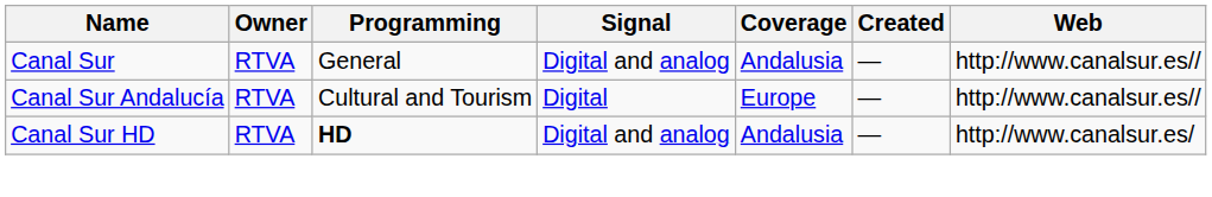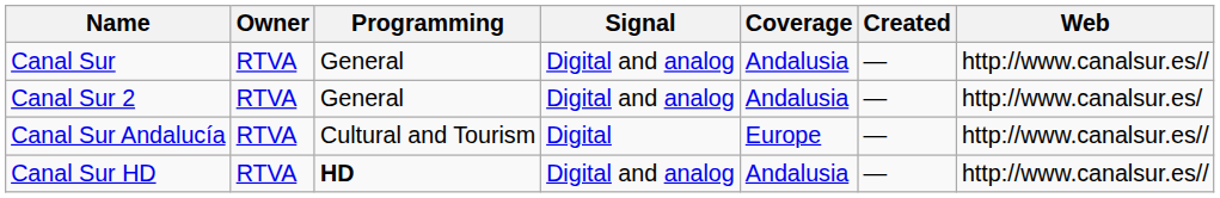 <table class="wikitable">
 <tr>
 <th>Name</th>
 <th>Owner</th>
 <th>Programming</th>
 <th>Signal</th>
 <th>Coverage</th>
 <th>Created</th>
 <th>Web</th>
 </tr>
 <tr>
 <td><a href='#'>Canal Sur</a></td>
 <td><a href='#'>RTVA</a></td>
 <td>General</td>
 <td><a href='#'>Digital</a> and <a href='#'>analog</a></td>
 <td><a href='#'>Andalusia</a></td>
 <td>—</td>
 <td>http://www.canalsur.es//</td>
 </tr>
 <tr>
+<td><a href='#'>Canal Sur 2</a></td>
+<td><a href='#'>RTVA</a></td>
+<td>General</td>
+<td><a href='#'>Digital</a> and <a href='#'>analog</a></td>
+<td><a href='#'>Andalusia</a></td>
+<td>—</td>
+<td>http://www.canalsur.es/</td>
+</tr>
+<tr>
 <td><a href='#'>Canal Sur Andalucía</a></td>
 <td><a href='#'>RTVA</a></td>
 <td>Cultural and Tourism</td>
 <td><a href='#'>Digital</a></td>
 <td><a href='#'>Europe</a></td>
 <td>—</td>
 <td>http://www.canalsur.es//</td>
 </tr>
 <tr>
 <td><a href='#'>Canal Sur HD</a></td>
 <td><a href='#'>RTVA</a></td>
 <td><strong>HD</strong></td>
 <td><a href='#'>Digital</a> and <a href='#'>analog</a></td>
 <td><a href='#'>Andalusia</a></td>
 <td>—</td>
-<td>http://www.canalsur.es/</td>
+<td>http://www.canalsur.es//</td>
 </tr>
 </table>
